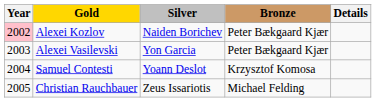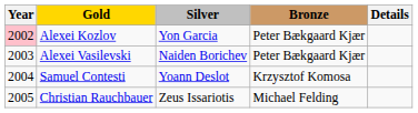 <table class="wikitable">
 <tr>
 <th>Year</th>
 <td bgcolor="gold" align="center"><strong>Gold</strong></td>
 <td bgcolor="silver" align="center"><strong>Silver</strong></td>
 <td bgcolor="cc9966" align="center"><strong>Bronze</strong></td>
 <th>Details</th>
 </tr>
 <tr>
 <td style="background: pink;">2002</td>
 <td> <a href='#'>Alexei Kozlov</a></td>
-<td> <a href='#'>Naiden Borichev</a></td>
+<td> <a href='#'>Yon Garcia</a></td>
 <td> Peter Bækgaard Kjær</td>
 <td></td>
 </tr>
 <tr>
 <td>2003</td>
 <td> <a href='#'>Alexei Vasilevski</a></td>
-<td> <a href='#'>Yon Garcia</a></td>
+<td> <a href='#'>Naiden Borichev</a></td>
 <td> Peter Bækgaard Kjær</td>
 <td></td>
 </tr>
 <tr>
 <td>2004</td>
 <td> <a href='#'>Samuel Contesti</a></td>
 <td> <a href='#'>Yoann Deslot</a></td>
 <td> Krzysztof Komosa</td>
 <td></td>
 </tr>
 <tr>
 <td>2005</td>
 <td> <a href='#'>Christian Rauchbauer</a></td>
 <td> Zeus Issariotis</td>
 <td> Michael Felding</td>
 <td></td>
 </tr>
 </table>
